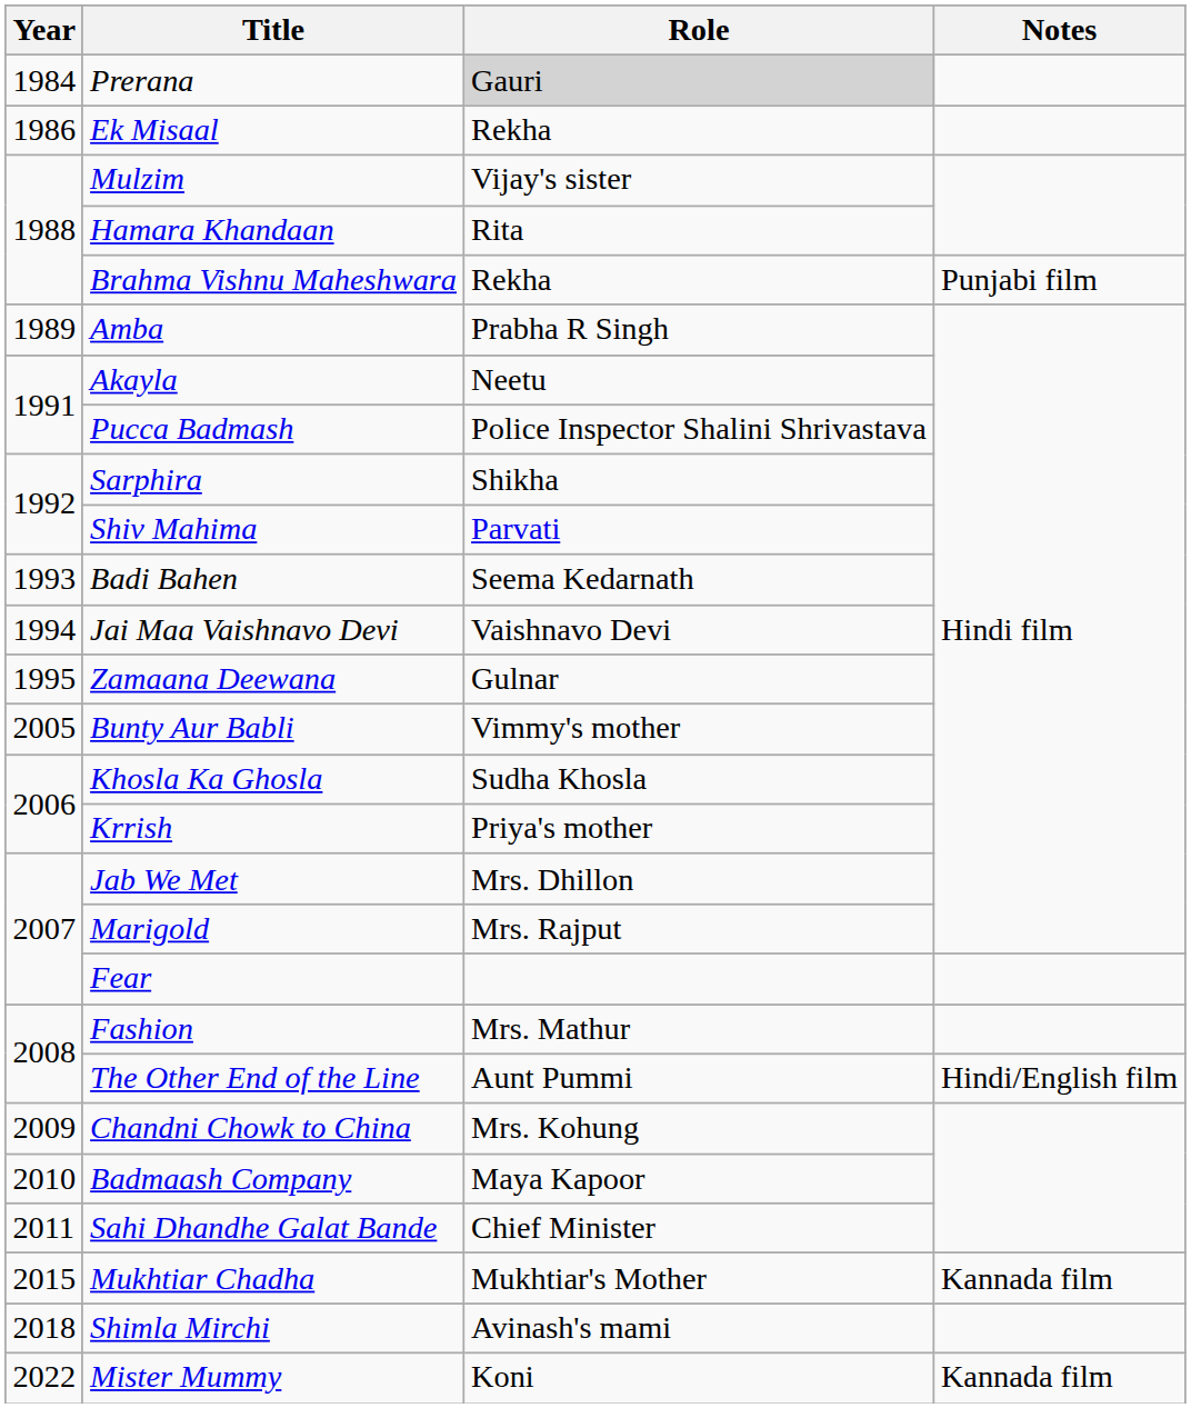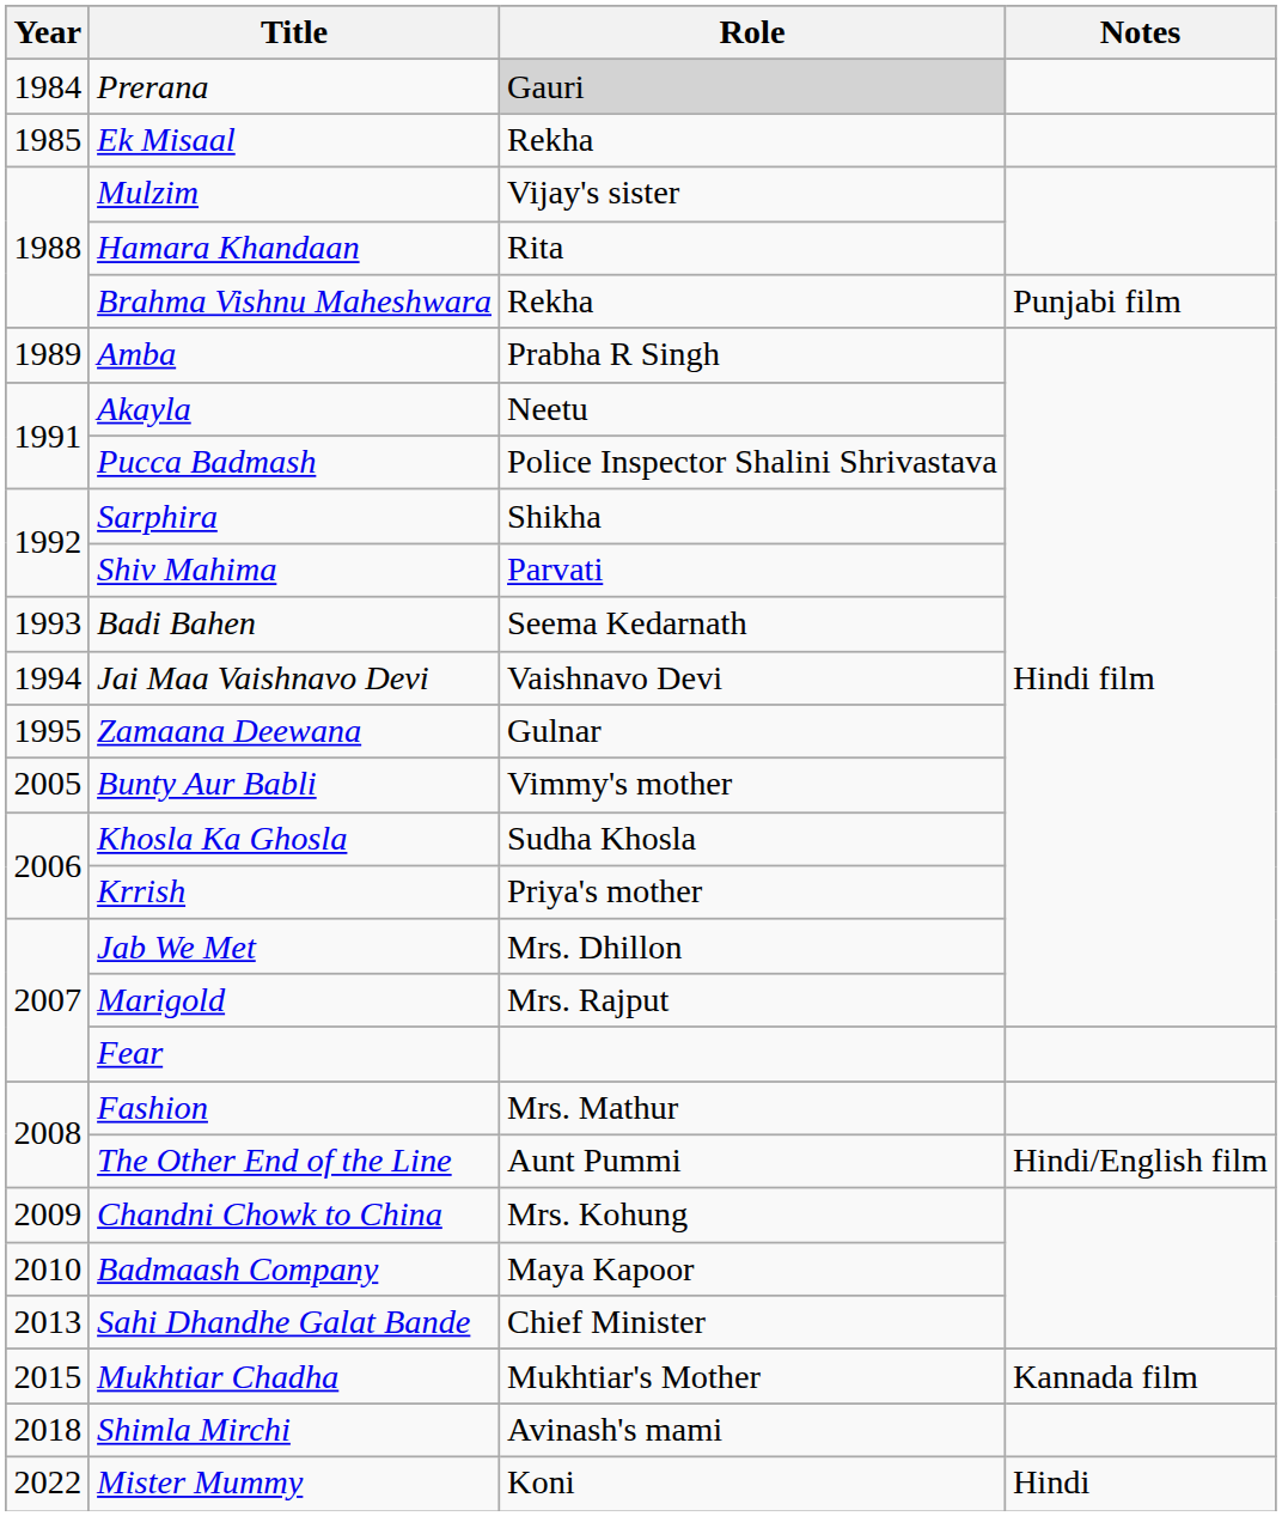 <table class="wikitable plainrowheaders sortable">
 <tr>
 <th scope="col">Year</th>
 <th scope="col">Title</th>
 <th scope="col">Role</th>
 <th scope="col">Notes</th>
 </tr>
 <tr>
 <td>1984</td>
 <td><em>Prerana</em></td>
 <td style="background: lightgrey;">Gauri</td>
 <td></td>
 </tr>
 <tr>
-<td>1986</td>
+<td>1985</td>
 <td><em><a href='#'>Ek Misaal</a></em></td>
 <td>Rekha</td>
 <td></td>
 </tr>
 <tr>
 <td rowspan="3">1988</td>
 <td><em><a href='#'>Mulzim</a></em></td>
 <td>Vijay's sister</td>
 <td Rowspan="2"></td>
 </tr>
 <tr>
 <td><em><a href='#'>Hamara Khandaan</a></em></td>
 <td>Rita</td>
 </tr>
 <tr>
 <td><em><a href='#'>Brahma Vishnu Maheshwara</a></em></td>
 <td>Rekha</td>
 <td>Punjabi film</td>
 </tr>
 <tr>
 <td>1989</td>
 <td><em><a href='#'>Amba</a></em></td>
 <td>Prabha R Singh</td>
 <td rowspan="13">Hindi film</td>
 </tr>
 <tr>
 <td rowspan="2">1991</td>
 <td><em><a href='#'>Akayla</a></em></td>
 <td>Neetu</td>
 </tr>
 <tr>
 <td><em><a href='#'>Pucca Badmash</a></em></td>
 <td>Police Inspector Shalini Shrivastava</td>
 </tr>
 <tr>
 <td Rowspan="2">1992</td>
 <td><em><a href='#'>Sarphira</a></em></td>
 <td>Shikha</td>
 </tr>
 <tr>
 <td><em><a href='#'>Shiv Mahima</a></em></td>
 <td><a href='#'>Parvati</a></td>
 </tr>
 <tr>
 <td>1993</td>
 <td><em>Badi Bahen</em></td>
 <td>Seema Kedarnath</td>
 </tr>
 <tr>
 <td>1994</td>
 <td><em>Jai Maa Vaishnavo Devi</em></td>
 <td>Vaishnavo  Devi</td>
 </tr>
 <tr>
 <td>1995</td>
 <td><em><a href='#'>Zamaana Deewana</a></em></td>
 <td>Gulnar</td>
 </tr>
 <tr>
 <td>2005</td>
 <td><em><a href='#'>Bunty Aur Babli</a></em></td>
 <td>Vimmy's mother</td>
 </tr>
 <tr>
 <td rowspan="2">2006</td>
 <td><em><a href='#'>Khosla Ka Ghosla</a></em></td>
 <td>Sudha Khosla</td>
 </tr>
 <tr>
 <td><em><a href='#'>Krrish</a></em></td>
 <td>Priya's mother</td>
 </tr>
 <tr>
 <td rowspan="3">2007</td>
 <td><em><a href='#'>Jab We Met</a></em></td>
 <td>Mrs. Dhillon</td>
 </tr>
 <tr>
 <td><em><a href='#'>Marigold</a></em></td>
 <td>Mrs. Rajput</td>
 </tr>
 <tr>
 <td><em><a href='#'>Fear</a></em></td>
 <td></td>
 </tr>
 <tr>
 <td rowspan="2">2008</td>
 <td><em><a href='#'>Fashion</a></em></td>
 <td>Mrs. Mathur</td>
 <td></td>
 </tr>
 <tr>
 <td><em><a href='#'>The Other End of the Line</a></em></td>
 <td>Aunt Pummi</td>
 <td>Hindi/English film</td>
 </tr>
 <tr>
 <td>2009</td>
 <td><em><a href='#'>Chandni Chowk to China</a></em></td>
 <td>Mrs. Kohung</td>
 <td Rowspan="3"></td>
 </tr>
 <tr>
 <td>2010</td>
 <td><em><a href='#'>Badmaash Company</a></em></td>
 <td>Maya Kapoor</td>
 </tr>
 <tr>
-<td>2011</td>
+<td>2013</td>
 <td><em><a href='#'>Sahi Dhandhe Galat Bande</a></em></td>
 <td>Chief Minister</td>
 </tr>
 <tr>
 <td>2015</td>
 <td><em><a href='#'>Mukhtiar Chadha</a></em></td>
 <td>Mukhtiar's Mother</td>
 <td>Kannada film</td>
 </tr>
 <tr>
 <td>2018</td>
 <td><em><a href='#'>Shimla Mirchi</a></em></td>
 <td>Avinash's mami</td>
 <td></td>
 </tr>
 <tr>
 <td>2022</td>
 <td><em><a href='#'>Mister Mummy</a></em></td>
 <td>Koni</td>
-<td>Kannada film</td>
+<td>Hindi</td>
 </tr>
 </table>
